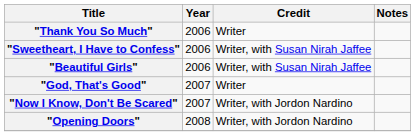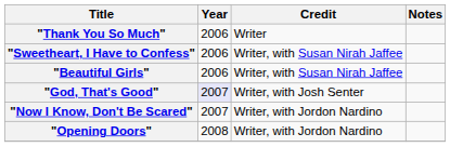 <table class="wikitable sortable plainrowheaders">
 <tr>
 <th scope="col">Title</th>
 <th scope="col">Year</th>
 <th scope="col">Credit</th>
 <th scope="col" class="unsortable">Notes</th>
 </tr>
 <tr>
 <th scope="row">"<a href='#'>Thank You So Much</a>"</th>
 <td align="center">2006</td>
 <td>Writer</td>
 <td></td>
 </tr>
 <tr>
 <th scope="row">"<a href='#'>Sweetheart, I Have to Confess</a>"</th>
 <td align="center">2006</td>
 <td>Writer, with <a href='#'>Susan Nirah Jaffee</a></td>
 <td></td>
 </tr>
 <tr>
 <th scope="row">"<a href='#'>Beautiful Girls</a>"</th>
 <td align="center">2006</td>
 <td>Writer, with <a href='#'>Susan Nirah Jaffee</a></td>
 <td></td>
 </tr>
 <tr>
 <th scope="row">"<a href='#'>God, That's Good</a>"</th>
-<td align="center">2007</td>
-<td>Writer</td>
+<td align="center" style="background: lavender;">2007</td>
+<td>Writer, with Josh Senter</td>
 <td></td>
 </tr>
 <tr>
 <th scope="row">"<a href='#'>Now I Know, Don't Be Scared</a>"</th>
 <td align="center">2007</td>
 <td>Writer, with Jordon Nardino</td>
 <td></td>
 </tr>
 <tr>
 <th scope="row">"<a href='#'>Opening Doors</a>"</th>
 <td align="center">2008</td>
 <td>Writer, with Jordon Nardino</td>
 <td></td>
 </tr>
 <tr>
 </tr>
 </table>
